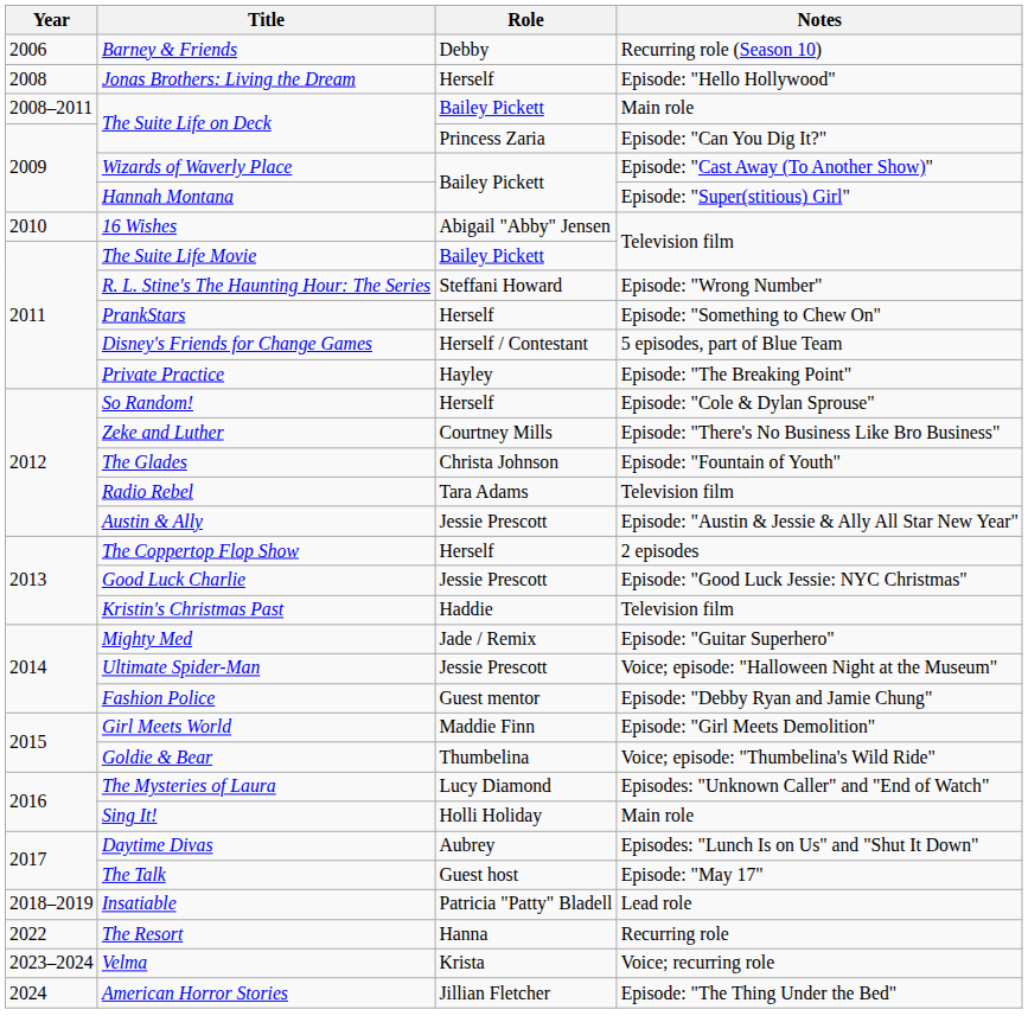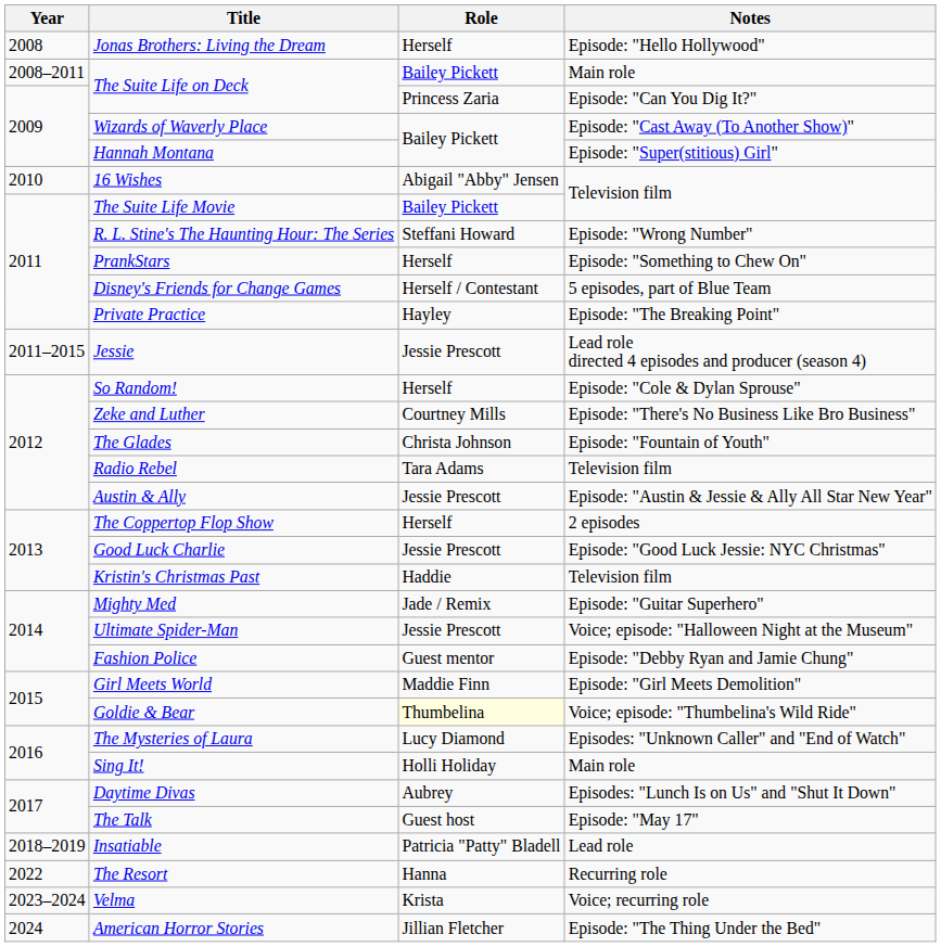 <table class="wikitable sortable">
 <tr>
 <th scope="col">Year</th>
 <th scope="col">Title</th>
 <th scope="col">Role</th>
 <th scope="col" class="unsortable">Notes</th>
-</tr>
-<tr>
-<td>2006</td>
-<td><em><a href='#'>Barney & Friends</a></em></td>
-<td>Debby</td>
-<td>Recurring role (<a href='#'>Season 10</a>)</td>
 </tr>
 <tr>
 <td>2008</td>
 <td><em><a href='#'>Jonas Brothers: Living the Dream</a></em></td>
 <td>Herself</td>
 <td>Episode: "Hello Hollywood"</td>
 </tr>
 <tr>
 <td>2008–2011</td>
 <td rowspan="2"><em><a href='#'>The Suite Life on Deck</a></em></td>
 <td><a href='#'>Bailey Pickett</a></td>
 <td>Main role</td>
 </tr>
 <tr>
 <td rowspan="3">2009</td>
 <td>Princess Zaria</td>
 <td>Episode: "Can You Dig It?"</td>
 </tr>
 <tr>
 <td><em><a href='#'>Wizards of Waverly Place</a></em></td>
 <td rowspan="2">Bailey Pickett</td>
 <td>Episode: "<a href='#'>Cast Away (To Another Show)</a>"</td>
 </tr>
 <tr>
 <td><em><a href='#'>Hannah Montana</a></em></td>
 <td>Episode: "<a href='#'>Super(stitious) Girl</a>"</td>
 </tr>
 <tr>
 <td>2010</td>
 <td><em><a href='#'>16 Wishes</a></em></td>
 <td>Abigail "Abby" Jensen</td>
 <td rowspan="2">Television film</td>
 </tr>
 <tr>
 <td rowspan="5">2011</td>
 <td><em><a href='#'>The Suite Life Movie</a></em></td>
 <td><a href='#'>Bailey Pickett</a></td>
 </tr>
 <tr>
 <td><em><a href='#'>R. L. Stine's The Haunting Hour: The Series</a></em></td>
 <td>Steffani Howard</td>
 <td>Episode: "Wrong Number"</td>
 </tr>
 <tr>
 <td><em><a href='#'>PrankStars</a></em></td>
 <td>Herself</td>
 <td>Episode: "Something to Chew On"</td>
 </tr>
 <tr>
 <td><em><a href='#'>Disney's Friends for Change Games</a></em></td>
 <td>Herself / Contestant</td>
 <td>5 episodes, part of Blue Team</td>
 </tr>
 <tr>
 <td><em><a href='#'>Private Practice</a></em></td>
 <td>Hayley</td>
 <td>Episode: "The Breaking Point"</td>
+</tr>
+<tr>
+<td>2011–2015</td>
+<td><em><a href='#'>Jessie</a></em></td>
+<td>Jessie Prescott</td>
+<td>Lead role<br>directed 4 episodes and producer (season 4)</td>
 </tr>
 <tr>
 <td rowspan="5">2012</td>
 <td><em><a href='#'>So Random!</a></em></td>
 <td>Herself</td>
 <td>Episode: "Cole & Dylan Sprouse"</td>
 </tr>
 <tr>
 <td><em><a href='#'>Zeke and Luther</a></em></td>
 <td>Courtney Mills</td>
 <td>Episode: "There's No Business Like Bro Business"</td>
 </tr>
 <tr>
 <td><em><a href='#'>The Glades</a></em></td>
 <td>Christa Johnson</td>
 <td>Episode: "Fountain of Youth"</td>
 </tr>
 <tr>
 <td><em><a href='#'>Radio Rebel</a></em></td>
 <td>Tara Adams</td>
 <td>Television film</td>
 </tr>
 <tr>
 <td><em><a href='#'>Austin & Ally</a></em></td>
 <td>Jessie Prescott</td>
 <td>Episode: "Austin & Jessie & Ally All Star New Year"</td>
 </tr>
 <tr>
 <td rowspan="3">2013</td>
 <td><em><a href='#'>The Coppertop Flop Show</a></em></td>
 <td>Herself</td>
 <td>2 episodes</td>
 </tr>
 <tr>
 <td><em><a href='#'>Good Luck Charlie</a></em></td>
 <td>Jessie Prescott</td>
 <td>Episode: "Good Luck Jessie: NYC Christmas"</td>
 </tr>
 <tr>
 <td><em><a href='#'>Kristin's Christmas Past</a></em></td>
 <td>Haddie</td>
 <td>Television film</td>
 </tr>
 <tr>
 <td rowspan="3">2014</td>
 <td><em><a href='#'>Mighty Med</a></em></td>
 <td>Jade / Remix</td>
 <td>Episode: "Guitar Superhero"</td>
 </tr>
 <tr>
 <td><em><a href='#'>Ultimate Spider-Man</a></em></td>
 <td>Jessie Prescott</td>
 <td>Voice; episode: "Halloween Night at the Museum"</td>
 </tr>
 <tr>
 <td><em><a href='#'>Fashion Police</a></em></td>
 <td>Guest mentor</td>
 <td>Episode: "Debby Ryan and Jamie Chung"</td>
 </tr>
 <tr>
 <td rowspan="2">2015</td>
 <td><em><a href='#'>Girl Meets World</a></em></td>
 <td>Maddie Finn</td>
 <td>Episode: "Girl Meets Demolition"</td>
 </tr>
 <tr>
 <td><em><a href='#'>Goldie & Bear</a></em></td>
-<td>Thumbelina</td>
+<td style="background: lightyellow;">Thumbelina</td>
 <td>Voice; episode: "Thumbelina's Wild Ride"</td>
 </tr>
 <tr>
 <td rowspan="2">2016</td>
 <td><em><a href='#'>The Mysteries of Laura</a></em></td>
 <td>Lucy Diamond</td>
 <td>Episodes: "Unknown Caller" and "End of Watch"</td>
 </tr>
 <tr>
 <td><em><a href='#'>Sing It!</a></em></td>
 <td>Holli Holiday</td>
 <td>Main role</td>
 </tr>
 <tr>
 <td rowspan="2">2017</td>
 <td><em><a href='#'>Daytime Divas</a></em></td>
 <td>Aubrey</td>
 <td>Episodes: "Lunch Is on Us" and "Shut It Down"</td>
 </tr>
 <tr>
 <td><em><a href='#'>The Talk</a></em></td>
 <td>Guest host</td>
 <td>Episode: "May 17"</td>
 </tr>
 <tr>
 <td>2018–2019</td>
 <td><em><a href='#'>Insatiable</a></em></td>
 <td>Patricia "Patty" Bladell</td>
 <td>Lead role</td>
 </tr>
 <tr>
 <td>2022</td>
 <td><em><a href='#'>The Resort</a></em></td>
 <td>Hanna</td>
 <td>Recurring role</td>
 </tr>
 <tr>
 <td>2023–2024</td>
 <td><em><a href='#'>Velma</a></em></td>
 <td>Krista</td>
 <td>Voice; recurring role</td>
 </tr>
 <tr>
 <td>2024</td>
 <td><em><a href='#'>American Horror Stories</a></em></td>
 <td>Jillian Fletcher</td>
 <td>Episode: "The Thing Under the Bed"</td>
 </tr>
 </table>
